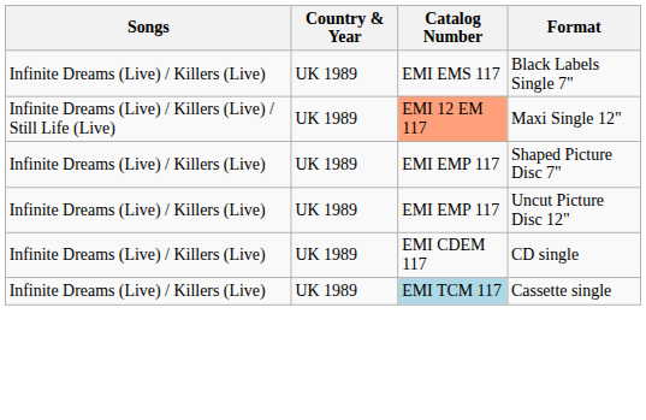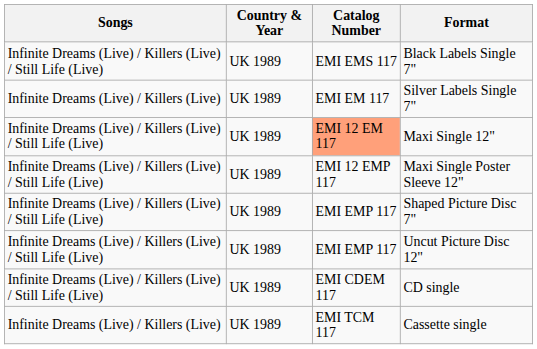 <table class="wikitable">
 <tr>
 <th>Songs</th>
 <th>Country & Year</th>
 <th>Catalog Number</th>
 <th>Format</th>
 </tr>
 <tr>
-<td>Infinite Dreams (Live) / Killers (Live)</td>
+<td>Infinite Dreams (Live) / Killers (Live) / Still Life (Live)</td>
 <td>UK 1989</td>
 <td>EMI EMS 117</td>
 <td>Black Labels Single 7"</td>
+</tr>
+<tr>
+<td>Infinite Dreams (Live) / Killers (Live)</td>
+<td>UK 1989</td>
+<td>EMI EM 117</td>
+<td>Silver Labels Single 7"</td>
 </tr>
 <tr>
 <td>Infinite Dreams (Live) / Killers (Live) / Still Life (Live)</td>
 <td>UK 1989</td>
 <td style="background: lightsalmon;">EMI 12 EM 117</td>
 <td>Maxi Single 12"</td>
 </tr>
 <tr>
-<td>Infinite Dreams (Live) / Killers (Live)</td>
+<td>Infinite Dreams (Live) / Killers (Live) / Still Life (Live)</td>
+<td>UK 1989</td>
+<td>EMI 12 EMP 117</td>
+<td>Maxi Single Poster Sleeve 12"</td>
+</tr>
+<tr>
+<td>Infinite Dreams (Live) / Killers (Live) / Still Life (Live)</td>
 <td>UK 1989</td>
 <td>EMI EMP 117</td>
 <td>Shaped Picture Disc 7"</td>
 </tr>
 <tr>
-<td>Infinite Dreams (Live) / Killers (Live)</td>
+<td>Infinite Dreams (Live) / Killers (Live) / Still Life (Live)</td>
 <td>UK 1989</td>
 <td>EMI EMP 117</td>
 <td>Uncut Picture Disc 12"</td>
 </tr>
 <tr>
-<td>Infinite Dreams (Live) / Killers (Live)</td>
+<td>Infinite Dreams (Live) / Killers (Live) / Still Life (Live)</td>
 <td>UK 1989</td>
 <td>EMI CDEM 117</td>
 <td>CD single</td>
 </tr>
 <tr>
 <td>Infinite Dreams (Live) / Killers (Live)</td>
 <td>UK 1989</td>
-<td style="background: lightblue;">EMI TCM 117</td>
+<td>EMI TCM 117</td>
 <td>Cassette single</td>
 </tr>
 </table>
